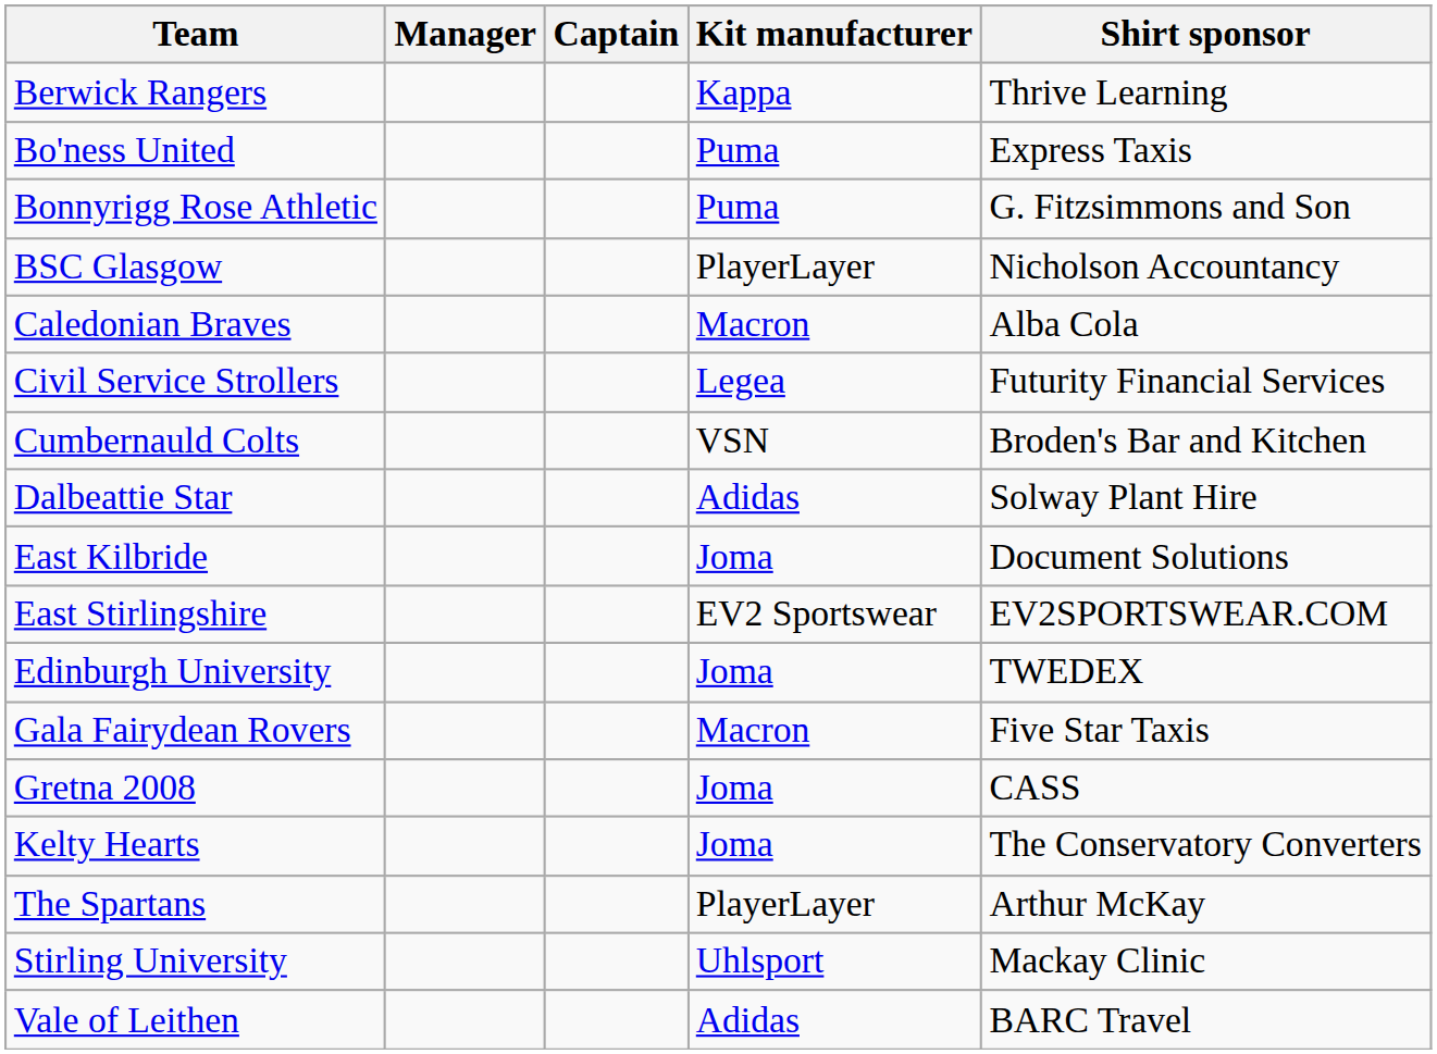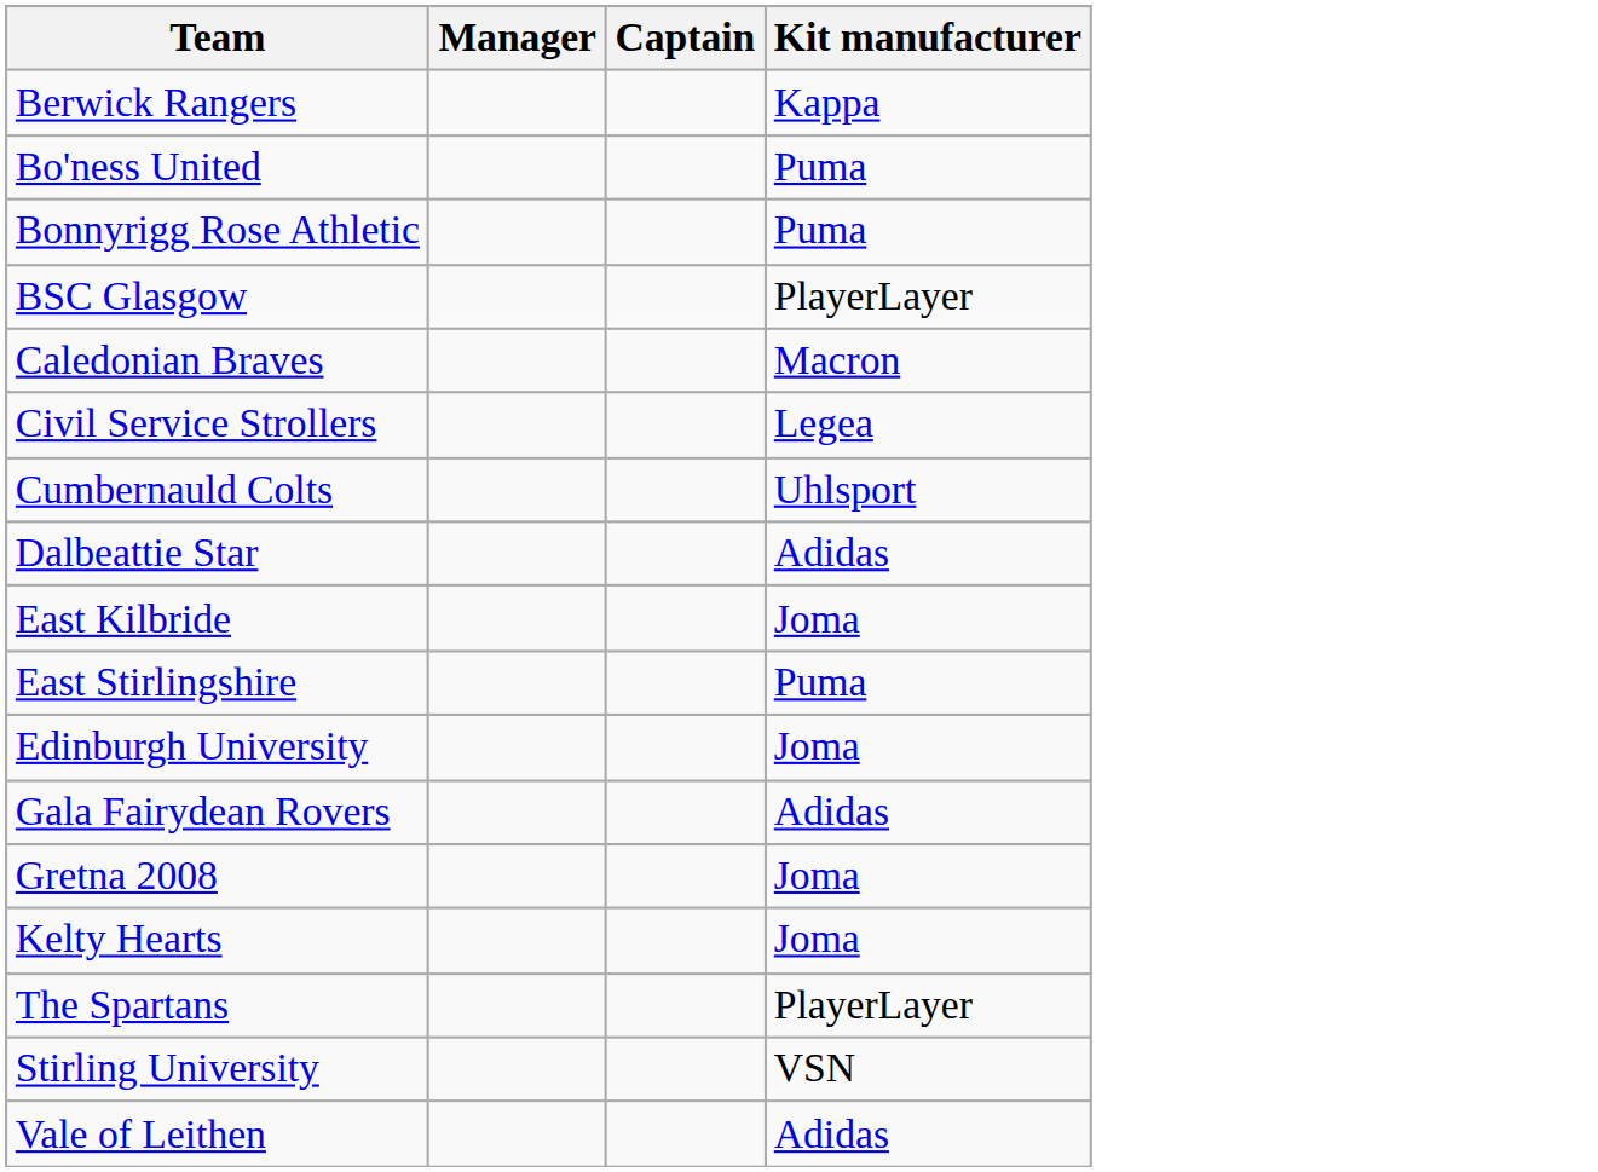 <table class="wikitable sortable">
 <tr>
 <th>Team</th>
 <th>Manager</th>
 <th>Captain</th>
 <th>Kit manufacturer</th>
-<th>Shirt sponsor</th>
 </tr>
 <tr>
 <td><a href='#'>Berwick Rangers</a></td>
 <td> </td>
 <td> </td>
 <td><a href='#'>Kappa</a></td>
-<td>Thrive Learning</td>
 </tr>
 <tr>
 <td><a href='#'>Bo'ness United</a></td>
 <td> </td>
 <td> </td>
 <td><a href='#'>Puma</a></td>
-<td>Express Taxis</td>
 </tr>
 <tr>
 <td><a href='#'>Bonnyrigg Rose Athletic</a></td>
 <td> </td>
 <td> </td>
 <td><a href='#'>Puma</a></td>
-<td>G. Fitzsimmons and Son</td>
 </tr>
 <tr>
 <td><a href='#'>BSC Glasgow</a></td>
 <td> </td>
 <td> </td>
 <td>PlayerLayer</td>
-<td>Nicholson Accountancy</td>
 </tr>
 <tr>
 <td><a href='#'>Caledonian Braves</a></td>
 <td> </td>
 <td> </td>
 <td><a href='#'>Macron</a></td>
-<td>Alba Cola</td>
 </tr>
 <tr>
 <td><a href='#'>Civil Service Strollers</a></td>
 <td> </td>
 <td> </td>
 <td><a href='#'>Legea</a></td>
-<td>Futurity Financial Services</td>
 </tr>
 <tr>
 <td><a href='#'>Cumbernauld Colts</a></td>
 <td> </td>
 <td> </td>
-<td>VSN</td>
-<td>Broden's Bar and Kitchen</td>
+<td><a href='#'>Uhlsport</a></td>
 </tr>
 <tr>
 <td><a href='#'>Dalbeattie Star</a></td>
 <td> </td>
 <td> </td>
 <td><a href='#'>Adidas</a></td>
-<td>Solway Plant Hire</td>
 </tr>
 <tr>
 <td><a href='#'>East Kilbride</a></td>
 <td> </td>
 <td> </td>
 <td><a href='#'>Joma</a></td>
-<td>Document Solutions</td>
 </tr>
 <tr>
 <td><a href='#'>East Stirlingshire</a></td>
 <td> </td>
 <td> </td>
-<td>EV2 Sportswear</td>
-<td>EV2SPORTSWEAR.COM</td>
+<td><a href='#'>Puma</a></td>
 </tr>
 <tr>
 <td><a href='#'>Edinburgh University</a></td>
 <td> </td>
 <td> </td>
 <td><a href='#'>Joma</a></td>
-<td>TWEDEX</td>
 </tr>
 <tr>
 <td><a href='#'>Gala Fairydean Rovers</a></td>
 <td> </td>
 <td> </td>
-<td><a href='#'>Macron</a></td>
-<td>Five Star Taxis</td>
+<td><a href='#'>Adidas</a></td>
 </tr>
 <tr>
 <td><a href='#'>Gretna 2008</a></td>
 <td> </td>
 <td> </td>
 <td><a href='#'>Joma</a></td>
-<td>CASS</td>
 </tr>
 <tr>
 <td><a href='#'>Kelty Hearts</a></td>
 <td> </td>
 <td> </td>
 <td><a href='#'>Joma</a></td>
-<td>The Conservatory Converters</td>
 </tr>
 <tr>
 <td><a href='#'>The Spartans</a></td>
 <td> </td>
 <td> </td>
 <td>PlayerLayer</td>
-<td>Arthur McKay</td>
 </tr>
 <tr>
 <td><a href='#'>Stirling University</a></td>
 <td> </td>
 <td> </td>
-<td><a href='#'>Uhlsport</a></td>
-<td>Mackay Clinic</td>
+<td>VSN</td>
 </tr>
 <tr>
 <td><a href='#'>Vale of Leithen</a></td>
 <td> </td>
 <td> </td>
 <td><a href='#'>Adidas</a></td>
-<td>BARC Travel</td>
 </tr>
 </table>
